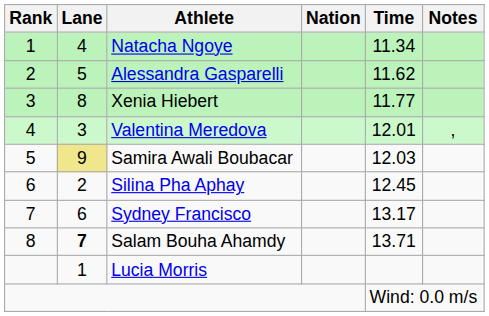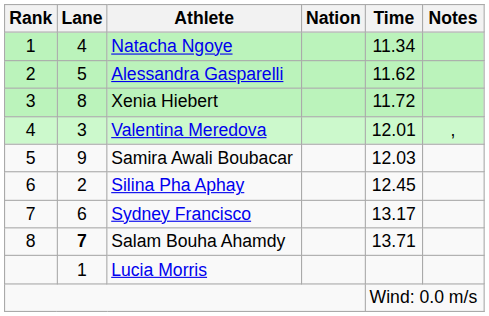 <table class="wikitable sortable" style="text-align:center;width: 70%;">
 <tr>
 <th>Rank</th>
 <th>Lane</th>
 <th>Athlete</th>
 <th>Nation</th>
 <th>Time</th>
 <th>Notes</th>
 </tr>
 <tr bgcolor=bbf3bb>
 <td>1</td>
 <td>4</td>
 <td align=left><a href='#'>Natacha Ngoye</a></td>
 <td align=left></td>
 <td>11.34</td>
 <td></td>
 </tr>
 <tr bgcolor=bbf3bb>
 <td>2</td>
 <td>5</td>
 <td align=left><a href='#'>Alessandra Gasparelli</a></td>
 <td align=left></td>
 <td>11.62</td>
 <td></td>
 </tr>
 <tr bgcolor=bbf3bb>
 <td>3</td>
 <td>8</td>
 <td align=left>Xenia Hiebert</td>
 <td align=left></td>
-<td>11.77</td>
+<td>11.72</td>
 <td></td>
 </tr>
 <tr bgcolor=ccf9cc>
 <td>4</td>
 <td>3</td>
 <td align=left><a href='#'>Valentina Meredova</a></td>
 <td align=left></td>
 <td>12.01</td>
 <td>, </td>
 </tr>
 <tr>
 <td>5</td>
-<td style="background: khaki;">9</td>
+<td>9</td>
 <td align=left>Samira Awali Boubacar</td>
 <td align=left></td>
 <td>12.03</td>
 <td></td>
 </tr>
 <tr>
 <td>6</td>
 <td>2</td>
 <td align=left><a href='#'>Silina Pha Aphay</a></td>
 <td align=left></td>
 <td>12.45</td>
 <td></td>
 </tr>
 <tr>
 <td>7</td>
 <td>6</td>
 <td align=left><a href='#'>Sydney Francisco</a></td>
 <td align=left></td>
 <td>13.17</td>
 <td></td>
 </tr>
 <tr>
 <td>8</td>
 <td><strong>7</strong></td>
 <td align=left>Salam Bouha Ahamdy</td>
 <td align=left></td>
 <td>13.71</td>
 <td></td>
 </tr>
 <tr>
 <td></td>
 <td>1</td>
 <td align=left><a href='#'>Lucia Morris</a></td>
 <td align=left></td>
 <td></td>
 <td></td>
 </tr>
 <tr class="sortbottom">
 <td colspan="4"></td>
 <td colspan="2" style="text-align:left;">Wind: 0.0 m/s</td>
 </tr>
 </table>
